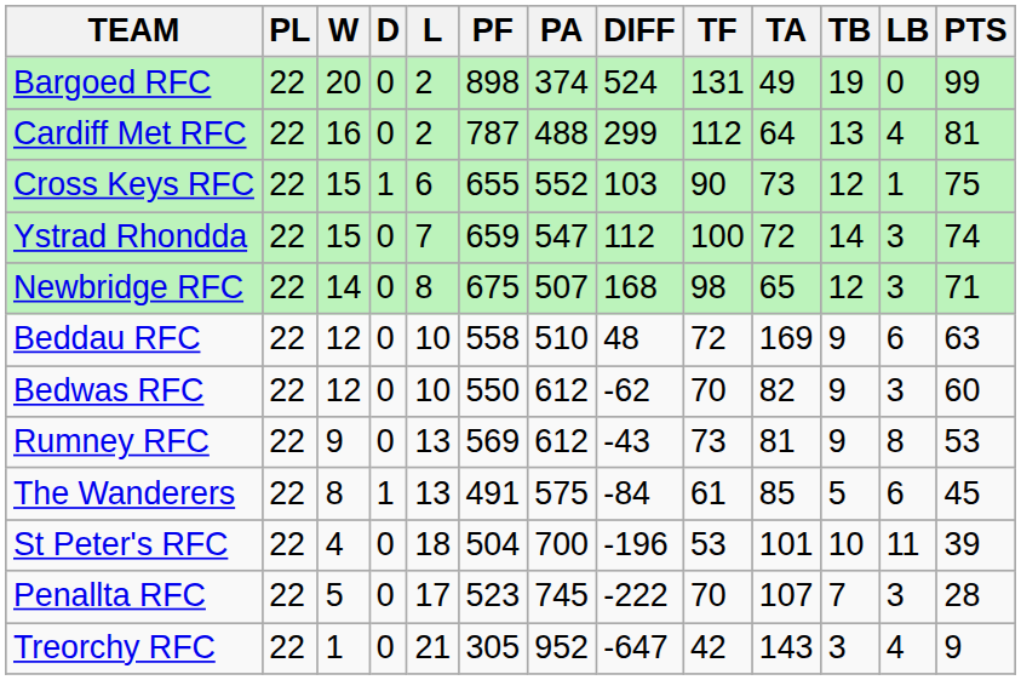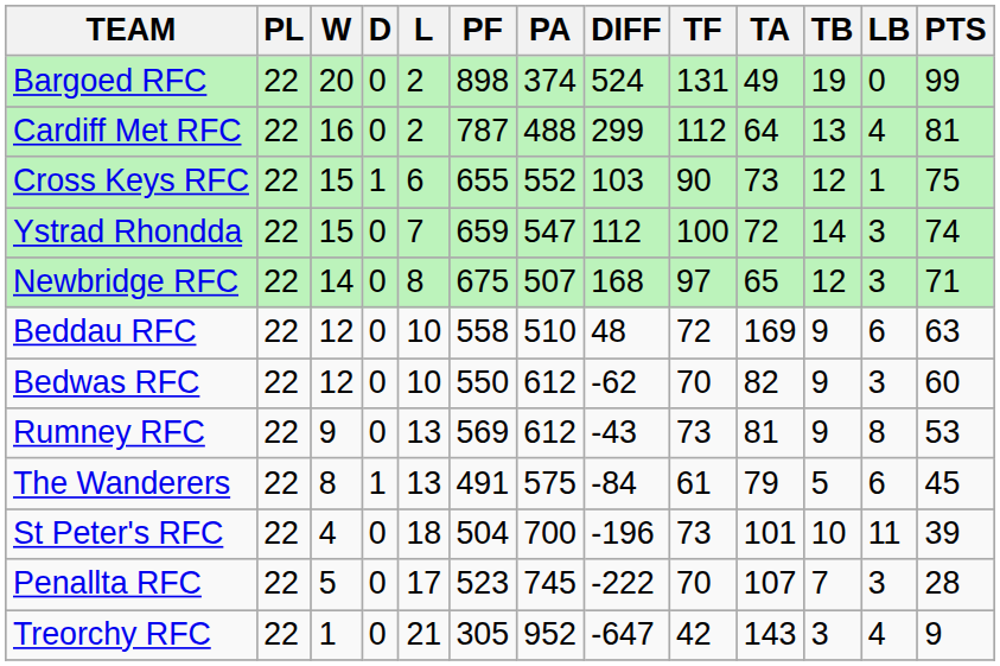 <table class="wikitable sortable static-row-numbers" style=text-align:left>
 <tr>
 <th>TEAM</th>
 <th>PL</th>
 <th>W</th>
 <th>D</th>
 <th>L</th>
 <th>PF</th>
 <th>PA</th>
 <th>DIFF</th>
 <th>TF</th>
 <th>TA</th>
 <th>TB</th>
 <th>LB</th>
 <th>PTS</th>
 </tr>
 <tr>
 <td style="background: #bcf3bb"><a href='#'>Bargoed RFC</a></td>
 <td style="background: #bcf3bb">22</td>
 <td style="background: #bcf3bb">20</td>
 <td style="background: #bcf3bb">0</td>
 <td style="background: #bcf3bb">2</td>
 <td style="background: #bcf3bb">898</td>
 <td style="background: #bcf3bb">374</td>
 <td style="background: #bcf3bb">524</td>
 <td style="background: #bcf3bb">131</td>
 <td style="background: #bcf3bb">49</td>
 <td style="background: #bcf3bb">19</td>
 <td style="background: #bcf3bb">0</td>
 <td style="background: #bcf3bb">99</td>
 </tr>
 <tr>
 <td style="background: #bcf3bb"><a href='#'>Cardiff Met RFC</a></td>
 <td style="background: #bcf3bb">22</td>
 <td style="background: #bcf3bb">16</td>
 <td style="background: #bcf3bb">0</td>
 <td style="background: #bcf3bb">2</td>
 <td style="background: #bcf3bb">787</td>
 <td style="background: #bcf3bb">488</td>
 <td style="background: #bcf3bb">299</td>
 <td style="background: #bcf3bb">112</td>
 <td style="background: #bcf3bb">64</td>
 <td style="background: #bcf3bb">13</td>
 <td style="background: #bcf3bb">4</td>
 <td style="background: #bcf3bb">81</td>
 </tr>
 <tr>
 <td style="background: #bcf3bb"><a href='#'>Cross Keys RFC</a></td>
 <td style="background: #bcf3bb">22</td>
 <td style="background: #bcf3bb">15</td>
 <td style="background: #bcf3bb">1</td>
 <td style="background: #bcf3bb">6</td>
 <td style="background: #bcf3bb">655</td>
 <td style="background: #bcf3bb">552</td>
 <td style="background: #bcf3bb">103</td>
 <td style="background: #bcf3bb">90</td>
 <td style="background: #bcf3bb">73</td>
 <td style="background: #bcf3bb">12</td>
 <td style="background: #bcf3bb">1</td>
 <td style="background: #bcf3bb">75</td>
 </tr>
 <tr>
 <td style="background: #bcf3bb"><a href='#'> Ystrad Rhondda</a></td>
 <td style="background: #bcf3bb">22</td>
 <td style="background: #bcf3bb">15</td>
 <td style="background: #bcf3bb">0</td>
 <td style="background: #bcf3bb">7</td>
 <td style="background: #bcf3bb">659</td>
 <td style="background: #bcf3bb">547</td>
 <td style="background: #bcf3bb">112</td>
 <td style="background: #bcf3bb">100</td>
 <td style="background: #bcf3bb">72</td>
 <td style="background: #bcf3bb">14</td>
 <td style="background: #bcf3bb">3</td>
 <td style="background: #bcf3bb">74</td>
 </tr>
 <tr>
 <td style="background: #bcf3bb"><a href='#'>Newbridge RFC</a></td>
 <td style="background: #bcf3bb">22</td>
 <td style="background: #bcf3bb">14</td>
 <td style="background: #bcf3bb">0</td>
 <td style="background: #bcf3bb">8</td>
 <td style="background: #bcf3bb">675</td>
 <td style="background: #bcf3bb">507</td>
 <td style="background: #bcf3bb">168</td>
-<td style="background: #bcf3bb">98</td>
+<td style="background: #bcf3bb">97</td>
 <td style="background: #bcf3bb">65</td>
 <td style="background: #bcf3bb">12</td>
 <td style="background: #bcf3bb">3</td>
 <td style="background: #bcf3bb">71</td>
 </tr>
 <tr>
 <td><a href='#'>Beddau RFC</a></td>
 <td>22</td>
 <td>12</td>
 <td>0</td>
 <td>10</td>
 <td>558</td>
 <td>510</td>
 <td>48</td>
 <td>72</td>
 <td>169</td>
 <td>9</td>
 <td>6</td>
 <td>63</td>
 </tr>
 <tr>
 <td><a href='#'>Bedwas RFC</a></td>
 <td>22</td>
 <td>12</td>
 <td>0</td>
 <td>10</td>
 <td>550</td>
 <td>612</td>
 <td>-62</td>
 <td>70</td>
 <td>82</td>
 <td>9</td>
 <td>3</td>
 <td>60</td>
 </tr>
 <tr>
 <td><a href='#'>Rumney RFC</a></td>
 <td>22</td>
 <td>9</td>
 <td>0</td>
 <td>13</td>
 <td>569</td>
 <td>612</td>
 <td>-43</td>
 <td>73</td>
 <td>81</td>
 <td>9</td>
 <td>8</td>
 <td>53</td>
 </tr>
 <tr>
 <td><a href='#'>The Wanderers</a></td>
 <td>22</td>
 <td>8</td>
 <td>1</td>
 <td>13</td>
 <td>491</td>
 <td>575</td>
 <td>-84</td>
 <td>61</td>
-<td>85</td>
+<td>79</td>
 <td>5</td>
 <td>6</td>
 <td>45</td>
 </tr>
 <tr>
 <td><a href='#'>St Peter's RFC</a></td>
 <td>22</td>
 <td>4</td>
 <td>0</td>
 <td>18</td>
 <td>504</td>
 <td>700</td>
 <td>-196</td>
-<td>53</td>
+<td>73</td>
 <td>101</td>
 <td>10</td>
 <td>11</td>
 <td>39</td>
 </tr>
 <tr>
 <td><a href='#'>Penallta RFC</a></td>
 <td>22</td>
 <td>5</td>
 <td>0</td>
 <td>17</td>
 <td>523</td>
 <td>745</td>
 <td>-222</td>
 <td>70</td>
 <td>107</td>
 <td>7</td>
 <td>3</td>
 <td>28</td>
 </tr>
 <tr>
 <td><a href='#'>Treorchy RFC</a></td>
 <td>22</td>
 <td>1</td>
 <td>0</td>
 <td>21</td>
 <td>305</td>
 <td>952</td>
 <td>-647</td>
 <td>42</td>
 <td>143</td>
 <td>3</td>
 <td>4</td>
 <td>9</td>
 </tr>
 </table>
